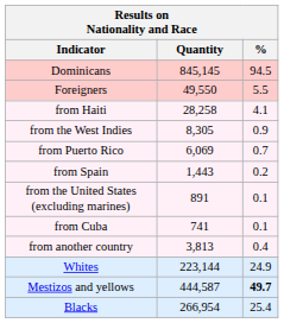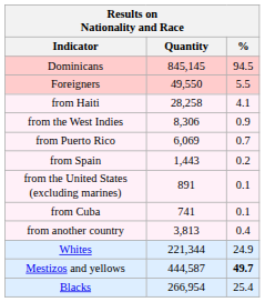 <table class="wikitable" id="cx44" style="text-align: center; margin-right: 8px; font-size: 85%; margin-bottom: 10px;" width="24%">
 <tr>
 <th colspan="8" id="47">Results on <br>Nationality and Race<br></th>
 </tr>
 <tr id="49">
 <th id="50" width="35%">Indicator</th>
 <th id="52" width="20%">Quantity</th>
 <th id="54" width="5%">%</th>
 </tr>
 <tr bgcolor="#FFCCCC" id="56">
 <td id="57">Dominicans</td>
 <td align="center" id="59">845,145</td>
 <td align="center" id="61">94.5</td>
 </tr>
 <tr bgcolor="#FFCCCC" id="63">
 <td id="64">Foreigners</td>
 <td align="center" id="66">49,550</td>
 <td align="center" id="68">5.5</td>
 </tr>
 <tr bgcolor="#FFF0F8" id="70">
 <td id="71">from Haiti</td>
 <td align="center" id="73">28,258</td>
 <td align="center" id="75">4.1</td>
 </tr>
 <tr bgcolor="#FFF0F8" id="77">
 <td id="78">from the West Indies</td>
-<td align="center" id="80">8,305</td>
+<td align="center" id="80">8,306</td>
 <td align="center" id="82">0.9</td>
 </tr>
 <tr bgcolor="#FFF0F8" id="84">
 <td id="85">from Puerto Rico</td>
 <td align="center" id="87">6,069</td>
 <td align="center" id="89">0.7</td>
 </tr>
 <tr bgcolor="#FFF0F8" id="91">
 <td id="92">from Spain</td>
 <td align="center" id="94">1,443</td>
 <td align="center" id="96">0.2</td>
 </tr>
 <tr bgcolor="#FFF0F8" id="98">
 <td id="99">from the United States <br> (excluding marines)</td>
 <td align="center" id="101">891</td>
 <td align="center" id="103">0.1</td>
 </tr>
 <tr bgcolor="#FFF0F8" id="105">
 <td id="106">from Cuba</td>
 <td align="center" id="108">741</td>
 <td align="center" id="110">0.1</td>
 </tr>
 <tr bgcolor="#FFF0F8" id="112">
 <td id="113">from another country</td>
 <td align="center" id="115">3,813</td>
 <td align="center" id="117">0.4</td>
 </tr>
 <tr bgcolor="#DDEEFF" id="119">
 <td id="120"><a href='#'>Whites</a></td>
-<td align="center" id="122">223,144</td>
+<td align="center" id="122">221,344</td>
 <td align="center" id="124">24.9</td>
 </tr>
 <tr bgcolor="#DDEEFF" id="126">
 <td id="127"><a href='#'>Mestizos</a> and yellows</td>
 <td align="center" id="129">444,587</td>
 <td align="center" id="131"><strong>49.7</strong></td>
 </tr>
 <tr bgcolor="#DDEEFF" id="133">
 <td id="134"><a href='#'>Blacks</a></td>
 <td align="center" id="136">266,954</td>
 <td align="center" id="138">25.4</td>
 </tr>
 </table>
